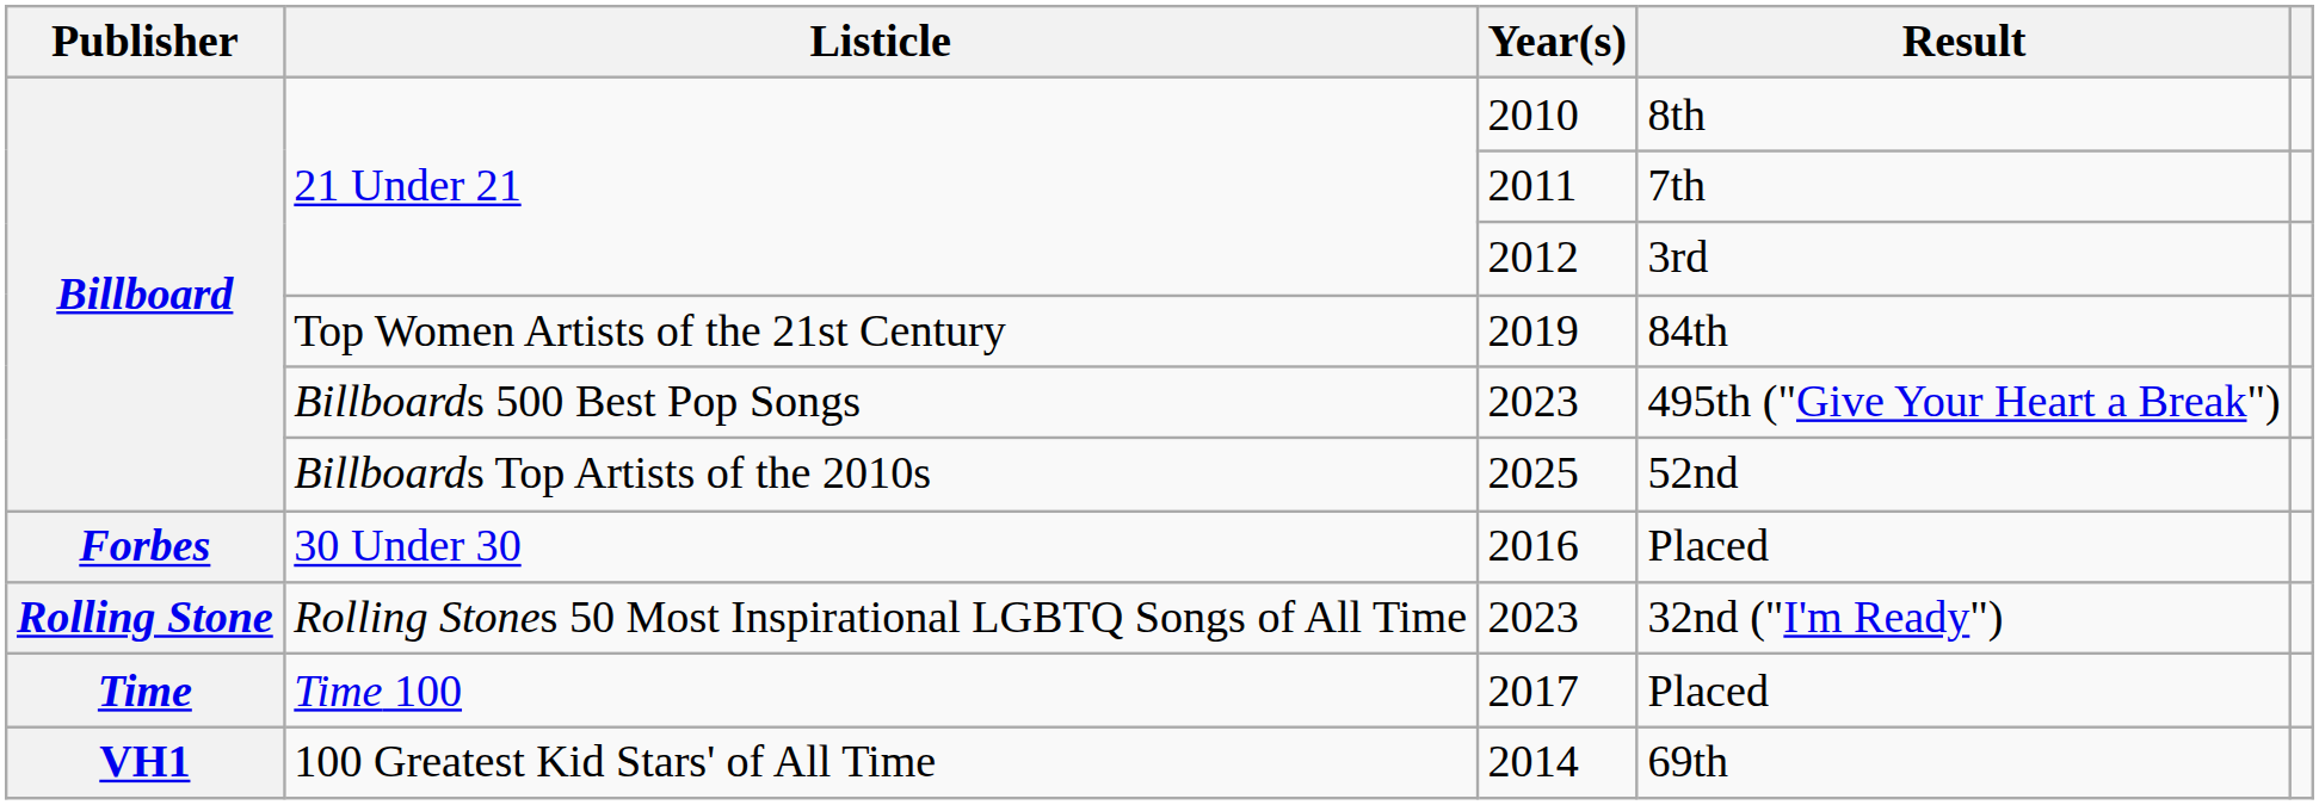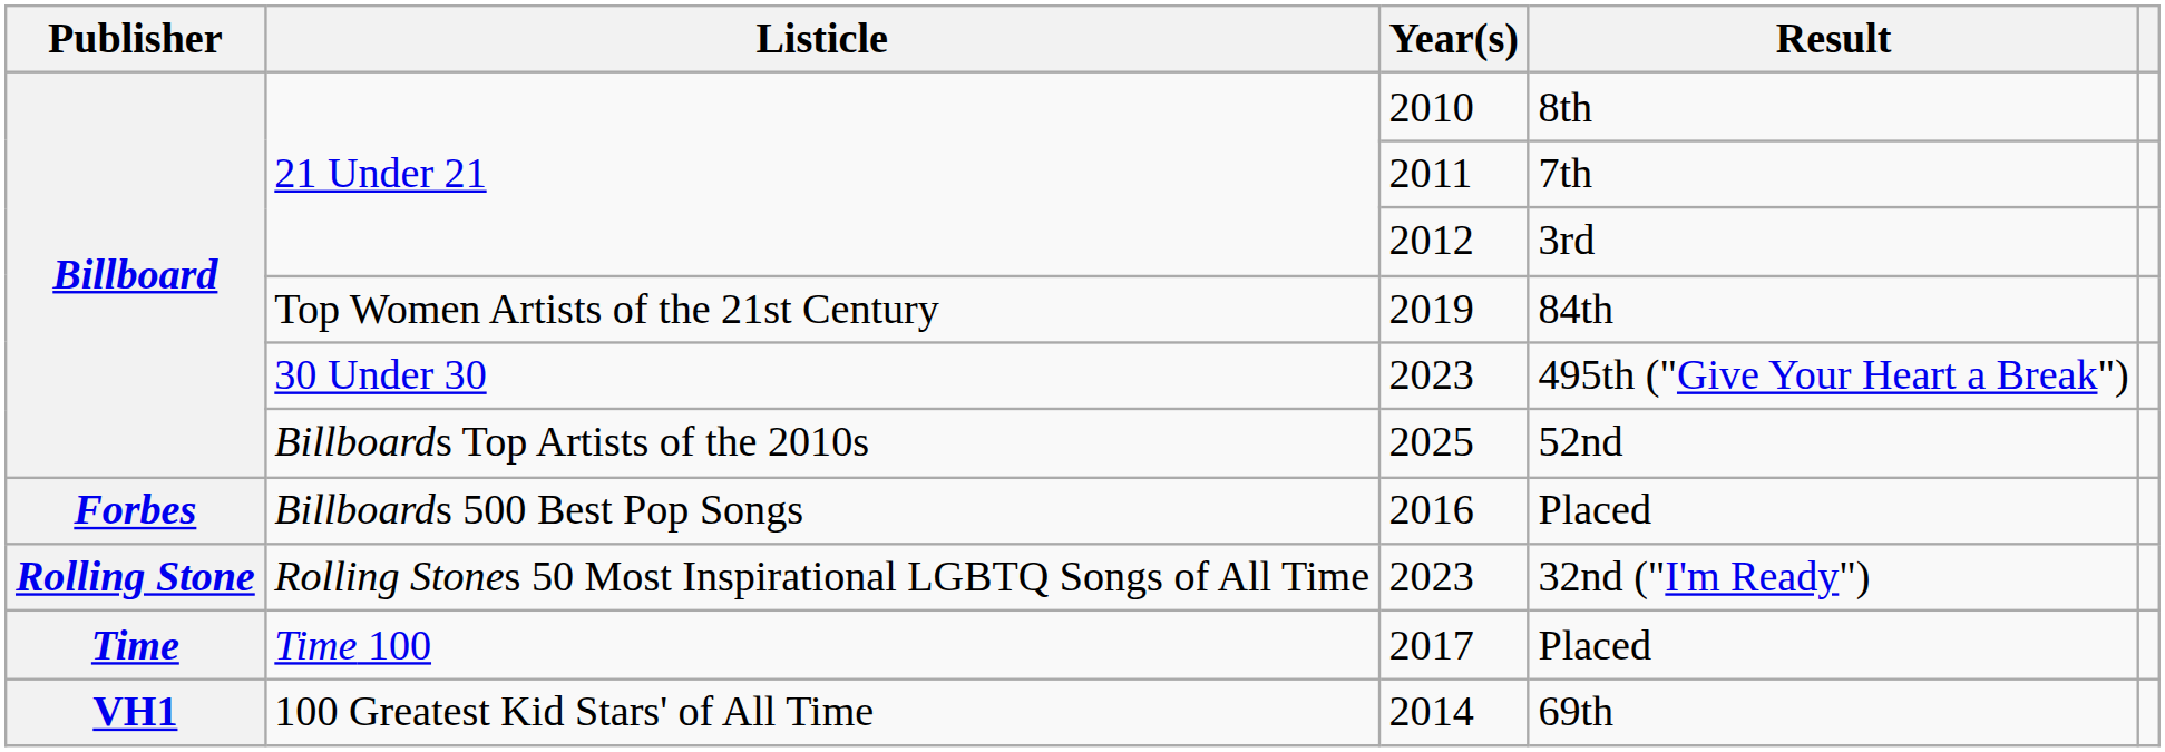 <table class="wikitable plainrowheaders sortable" style="margin-right: 0;">
 <tr>
 <th scope="col">Publisher</th>
 <th scope="col">Listicle</th>
 <th scope="col">Year(s)</th>
 <th scope="col">Result</th>
 <th scope="col" class="unsortable"></th>
 </tr>
 <tr>
 <th rowspan="6" scope="row"><em><a href='#'>Billboard</a></em></th>
 <td rowspan="3"><a href='#'>21 Under 21</a></td>
 <td>2010</td>
 <td>8th</td>
 <td style="text-align:center;"></td>
 </tr>
 <tr>
 <td>2011</td>
 <td>7th</td>
 <td style="text-align:center;"></td>
 </tr>
 <tr>
 <td>2012</td>
 <td>3rd</td>
 <td style="text-align:center;"></td>
 </tr>
 <tr>
 <td>Top Women Artists of the 21st Century</td>
 <td>2019</td>
 <td>84th</td>
 <td style="text-align:center;"></td>
 </tr>
 <tr>
-<td><em>Billboard</em>s 500 Best Pop Songs</td>
+<td><a href='#'>30 Under 30</a></td>
 <td>2023</td>
 <td>495th ("<a href='#'>Give Your Heart a Break</a>")</td>
 <td style="text-align:center;"></td>
 </tr>
 <tr>
 <td><em>Billboard</em>s Top Artists of the 2010s</td>
 <td>2025</td>
 <td>52nd</td>
 <td style="text-align:center;"></td>
 </tr>
 <tr>
 <th scope="row"><em><a href='#'>Forbes</a></em></th>
-<td><a href='#'>30 Under 30</a></td>
+<td><em>Billboard</em>s 500 Best Pop Songs</td>
 <td>2016</td>
 <td>Placed</td>
 <td style="text-align:center;"></td>
 </tr>
 <tr>
 <th scope="row"><em><a href='#'>Rolling Stone</a></em></th>
 <td><em>Rolling Stone</em>s 50 Most Inspirational LGBTQ Songs of All Time</td>
 <td>2023</td>
 <td>32nd ("<a href='#'>I'm Ready</a>")</td>
 <td style="text-align:center;"></td>
 </tr>
 <tr>
 <th scope="row"><em><a href='#'>Time</a></em></th>
 <td><a href='#'><em>Time</em> 100</a></td>
 <td>2017</td>
 <td>Placed</td>
 <td style="text-align:center;"></td>
 </tr>
 <tr>
 <th scope="row"><a href='#'>VH1</a></th>
 <td>100 Greatest Kid Stars' of All Time</td>
 <td>2014</td>
 <td>69th</td>
 <td style="text-align:center;"></td>
 </tr>
 </table>
